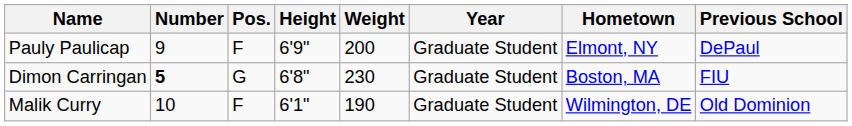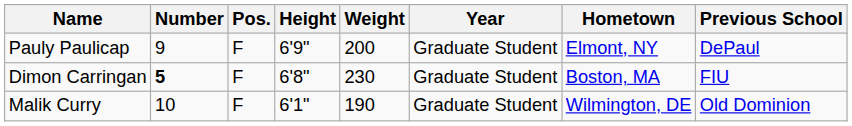 <table class="wikitable sortable" border="1">
 <tr>
 <th>Name</th>
 <th>Number</th>
 <th>Pos.</th>
 <th>Height</th>
 <th>Weight</th>
 <th>Year</th>
 <th>Hometown</th>
 <th class="unsortable">Previous School</th>
 </tr>
 <tr>
 <td>Pauly Paulicap</td>
 <td>9</td>
 <td>F</td>
 <td>6'9"</td>
 <td>200</td>
 <td>Graduate Student</td>
 <td><a href='#'>Elmont, NY</a></td>
 <td><a href='#'>DePaul</a></td>
 </tr>
 <tr>
 <td>Dimon Carringan</td>
 <td><strong>5</strong></td>
-<td>G</td>
+<td>F</td>
 <td>6'8"</td>
 <td>230</td>
 <td>Graduate Student</td>
 <td><a href='#'>Boston, MA</a></td>
 <td><a href='#'>FIU</a></td>
 </tr>
 <tr>
 <td>Malik Curry</td>
 <td>10</td>
 <td>F</td>
 <td>6'1"</td>
 <td>190</td>
 <td>Graduate Student</td>
 <td><a href='#'>Wilmington, DE</a></td>
 <td><a href='#'>Old Dominion</a></td>
 </tr>
 </table>
